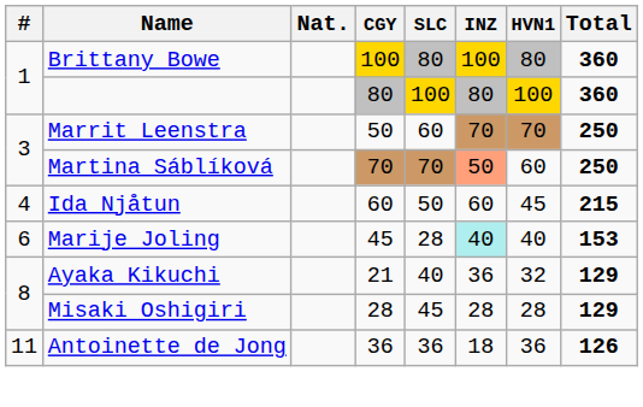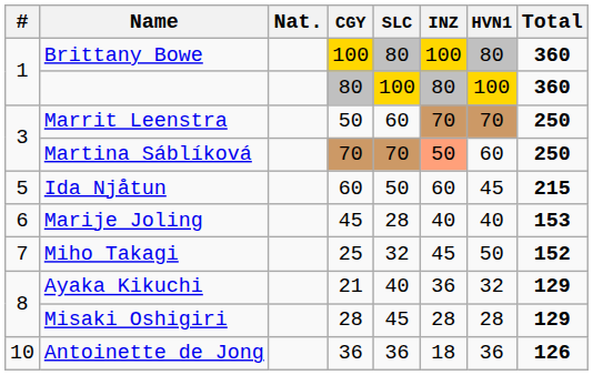 <table class="wikitable" style="text-align:center;">
 <tr>
 <th>#</th>
 <th>Name</th>
 <th>Nat.</th>
 <th><small>CGY</small></th>
 <th><small>SLC</small></th>
 <th><small>INZ</small></th>
 <th><small>HVN1</small></th>
 <th>Total</th>
 </tr>
 <tr>
 <td rowspan=2>1</td>
 <td align=left><a href='#'>Brittany Bowe</a></td>
 <td></td>
 <td bgcolor=gold>100</td>
 <td bgcolor=silver>80</td>
 <td bgcolor=gold>100</td>
 <td bgcolor=silver>80</td>
 <td><strong>360</strong></td>
 </tr>
 <tr>
 <td align=left></td>
 <td></td>
 <td bgcolor=silver>80</td>
 <td bgcolor=gold>100</td>
 <td bgcolor=silver>80</td>
 <td bgcolor=gold>100</td>
 <td><strong>360</strong></td>
 </tr>
 <tr>
 <td rowspan=2>3</td>
 <td align=left><a href='#'>Marrit Leenstra</a></td>
 <td></td>
 <td>50</td>
 <td>60</td>
 <td bgcolor=cc9966>70</td>
 <td bgcolor=cc9966>70</td>
 <td><strong>250</strong></td>
 </tr>
 <tr>
 <td align=left><a href='#'>Martina Sáblíková</a></td>
 <td></td>
 <td bgcolor=cc9966>70</td>
 <td bgcolor=cc9966>70</td>
 <td style="background: lightsalmon;">50</td>
 <td>60</td>
 <td><strong>250</strong></td>
 </tr>
 <tr>
-<td>4</td>
+<td>5</td>
 <td align=left><a href='#'>Ida Njåtun</a></td>
 <td></td>
 <td>60</td>
 <td>50</td>
 <td>60</td>
 <td>45</td>
 <td><strong>215</strong></td>
 </tr>
 <tr>
 <td>6</td>
 <td align=left><a href='#'>Marije Joling</a></td>
 <td></td>
 <td>45</td>
 <td>28</td>
-<td style="background: paleturquoise;">40</td>
+<td>40</td>
 <td>40</td>
 <td><strong>153</strong></td>
+</tr>
+<tr>
+<td>7</td>
+<td align=left><a href='#'>Miho Takagi</a></td>
+<td></td>
+<td>25</td>
+<td>32</td>
+<td>45</td>
+<td>50</td>
+<td><strong>152</strong></td>
 </tr>
 <tr>
 <td rowspan=2>8</td>
 <td align=left><a href='#'>Ayaka Kikuchi</a></td>
 <td></td>
 <td>21</td>
 <td>40</td>
 <td>36</td>
 <td>32</td>
 <td><strong>129</strong></td>
 </tr>
 <tr>
 <td align=left><a href='#'>Misaki Oshigiri</a></td>
 <td></td>
 <td>28</td>
 <td>45</td>
 <td>28</td>
 <td>28</td>
 <td><strong>129</strong></td>
 </tr>
 <tr>
-<td>11</td>
+<td>10</td>
 <td align=left><a href='#'>Antoinette de Jong</a></td>
 <td></td>
 <td>36</td>
 <td>36</td>
 <td>18</td>
 <td>36</td>
 <td><strong>126</strong></td>
 </tr>
 </table>
